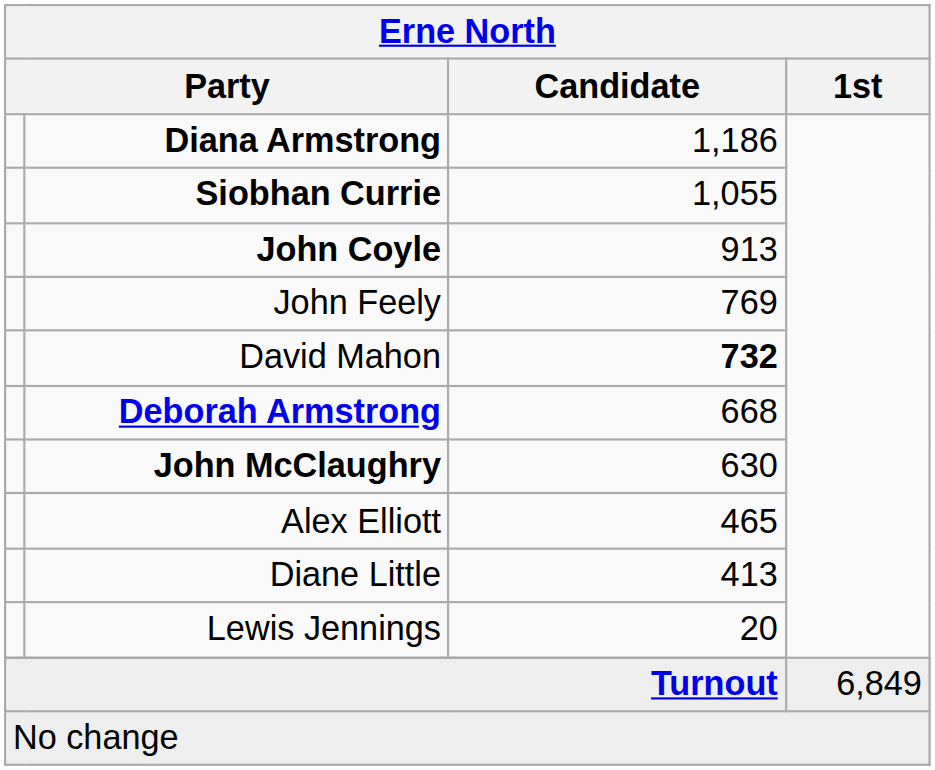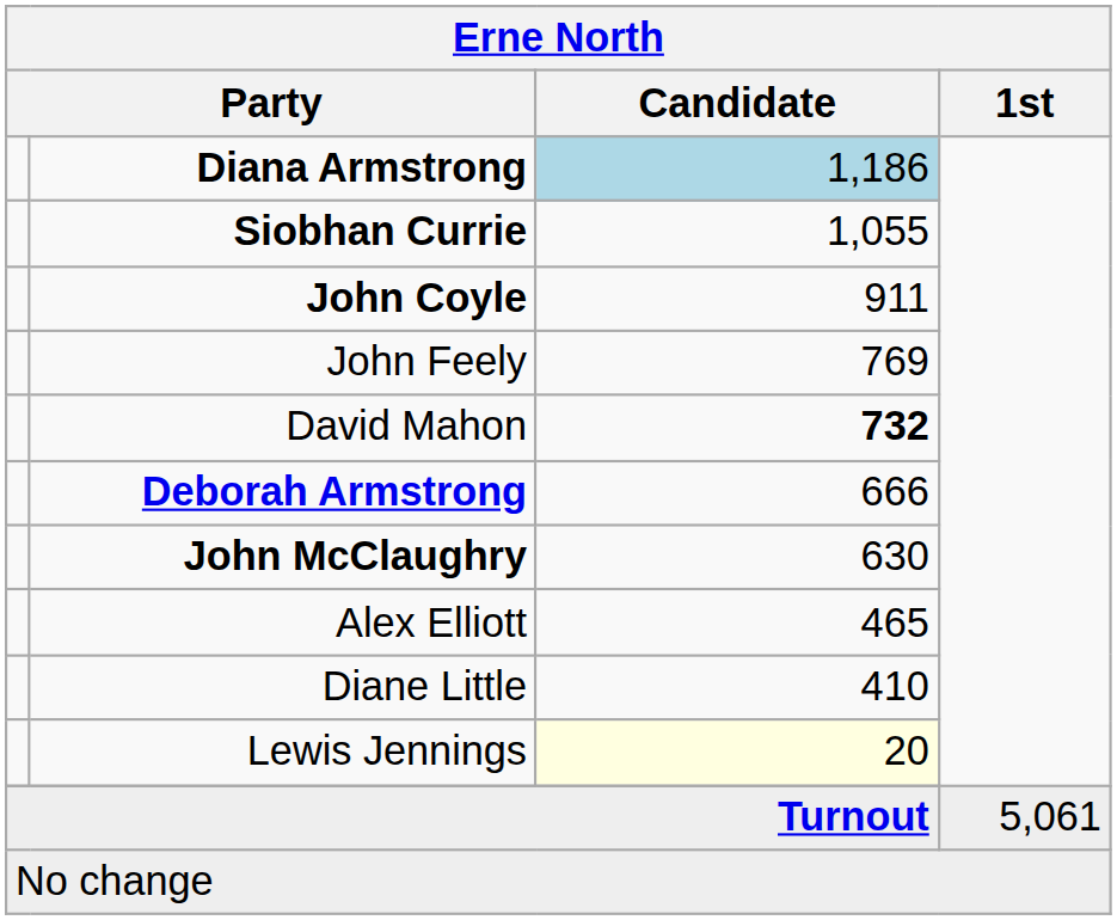 <table class="wikitable">
 <tr>
 <th colspan="4" align="center"><a href='#'>Erne North</a></th>
 </tr>
 <tr>
 <th colspan="2" align="center" width=200>Party</th>
 <th width=150>Candidate</th>
 <th width=60>1st </th>
 </tr>
 <tr>
 <td></td>
 <td align="right"><strong>Diana Armstrong</strong></td>
-<td align="right">1,186</td>
+<td align="right" style="background: lightblue;">1,186</td>
 </tr>
 <tr>
 <td></td>
 <td align="right"><strong>Siobhan Currie</strong></td>
 <td align="right">1,055</td>
 </tr>
 <tr>
 <td></td>
 <td align="right"><strong>John Coyle</strong></td>
-<td align="right">913</td>
+<td align="right">911</td>
 </tr>
 <tr>
 <td></td>
 <td align="right">John Feely</td>
 <td align="right">769</td>
 </tr>
 <tr>
 <td></td>
 <td align="right">David Mahon</td>
 <td align="right"><strong>732</strong></td>
 </tr>
 <tr>
 <td></td>
 <td align="right"><strong><a href='#'>Deborah Armstrong</a></strong></td>
-<td align="right">668</td>
+<td align="right">666</td>
 </tr>
 <tr>
 <td></td>
 <td align="right"><strong>John McClaughry</strong></td>
 <td align="right">630</td>
 </tr>
 <tr>
 <td></td>
 <td align="right">Alex Elliott</td>
 <td align="right">465</td>
 </tr>
 <tr>
 <td></td>
 <td align="right">Diane Little</td>
-<td align="right">413</td>
+<td align="right">410</td>
 </tr>
 <tr>
 <td></td>
 <td align="right">Lewis Jennings</td>
-<td align="right">20</td>
+<td align="right" style="background: lightyellow;">20</td>
 </tr>
 <tr>
 </tr>
 <tr bgcolor="EEEEEE">
 <td colspan=3 align="right"><strong><a href='#'>Turnout</a></strong></td>
-<td align="right">6,849</td>
+<td align="right">5,061</td>
 </tr>
 <tr bgcolor="EEEEEE">
 <td colspan=4 bgcolor="EEEEEE">No change</td>
 </tr>
 </table>
